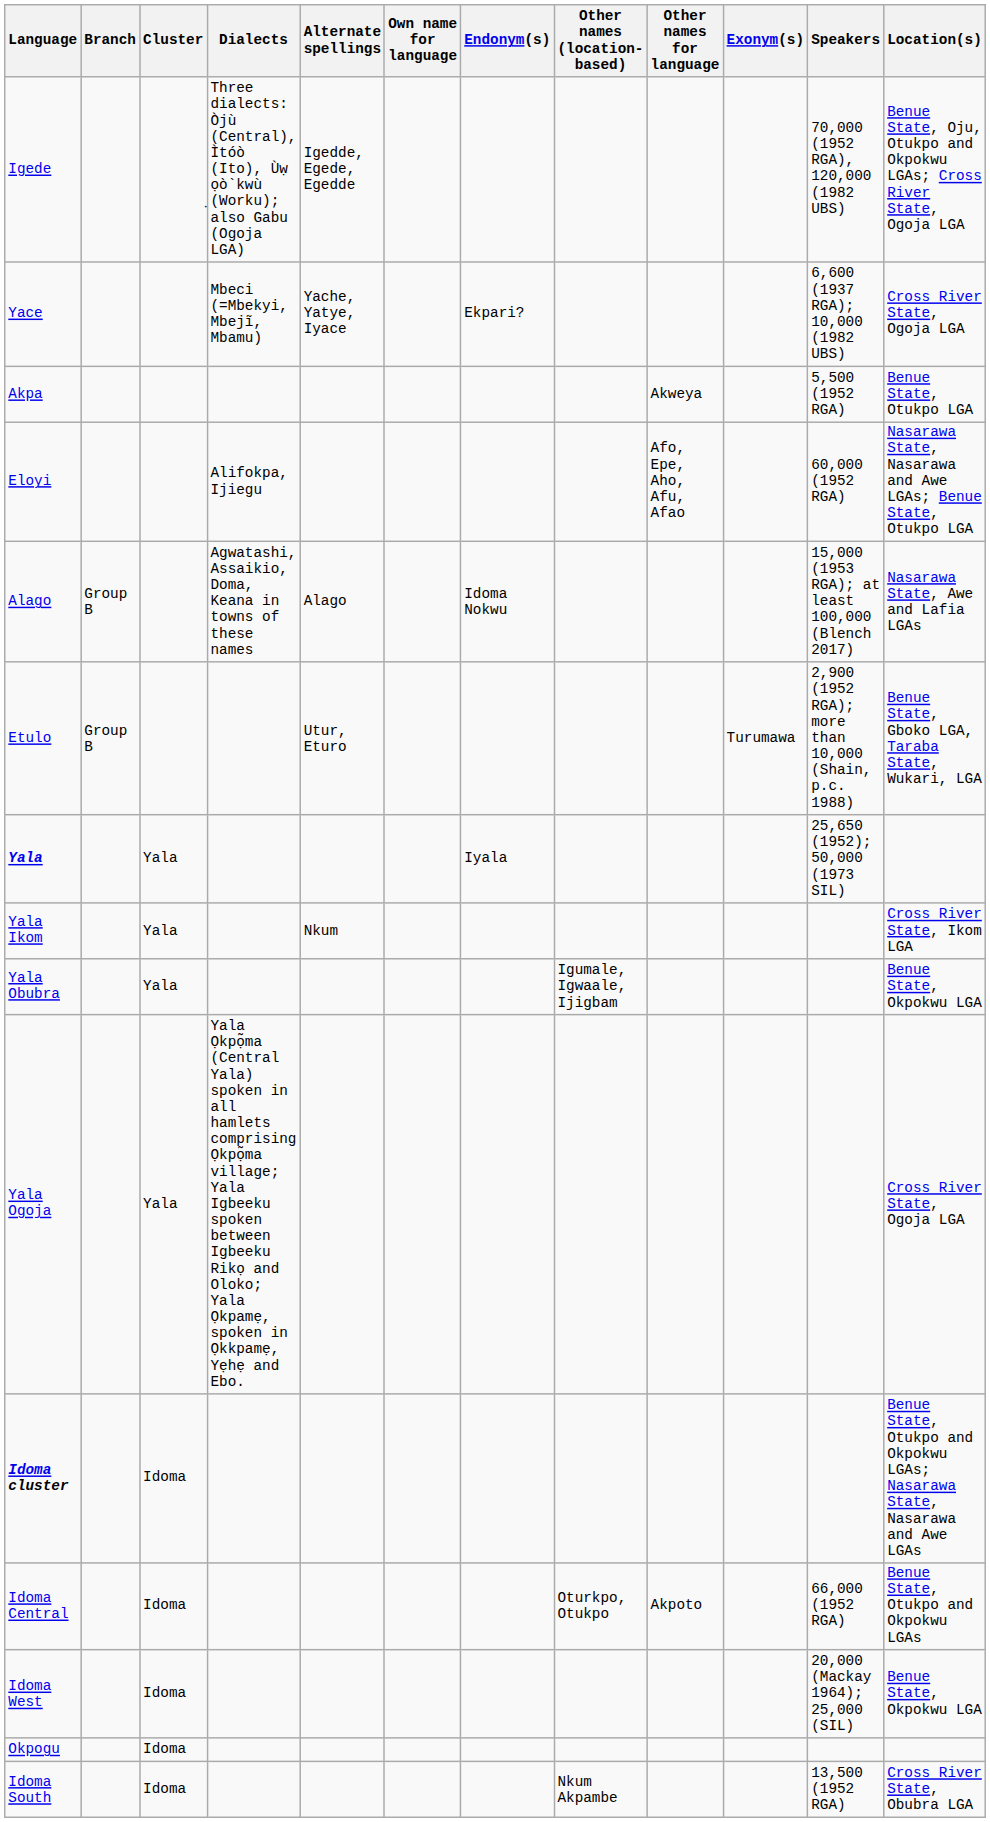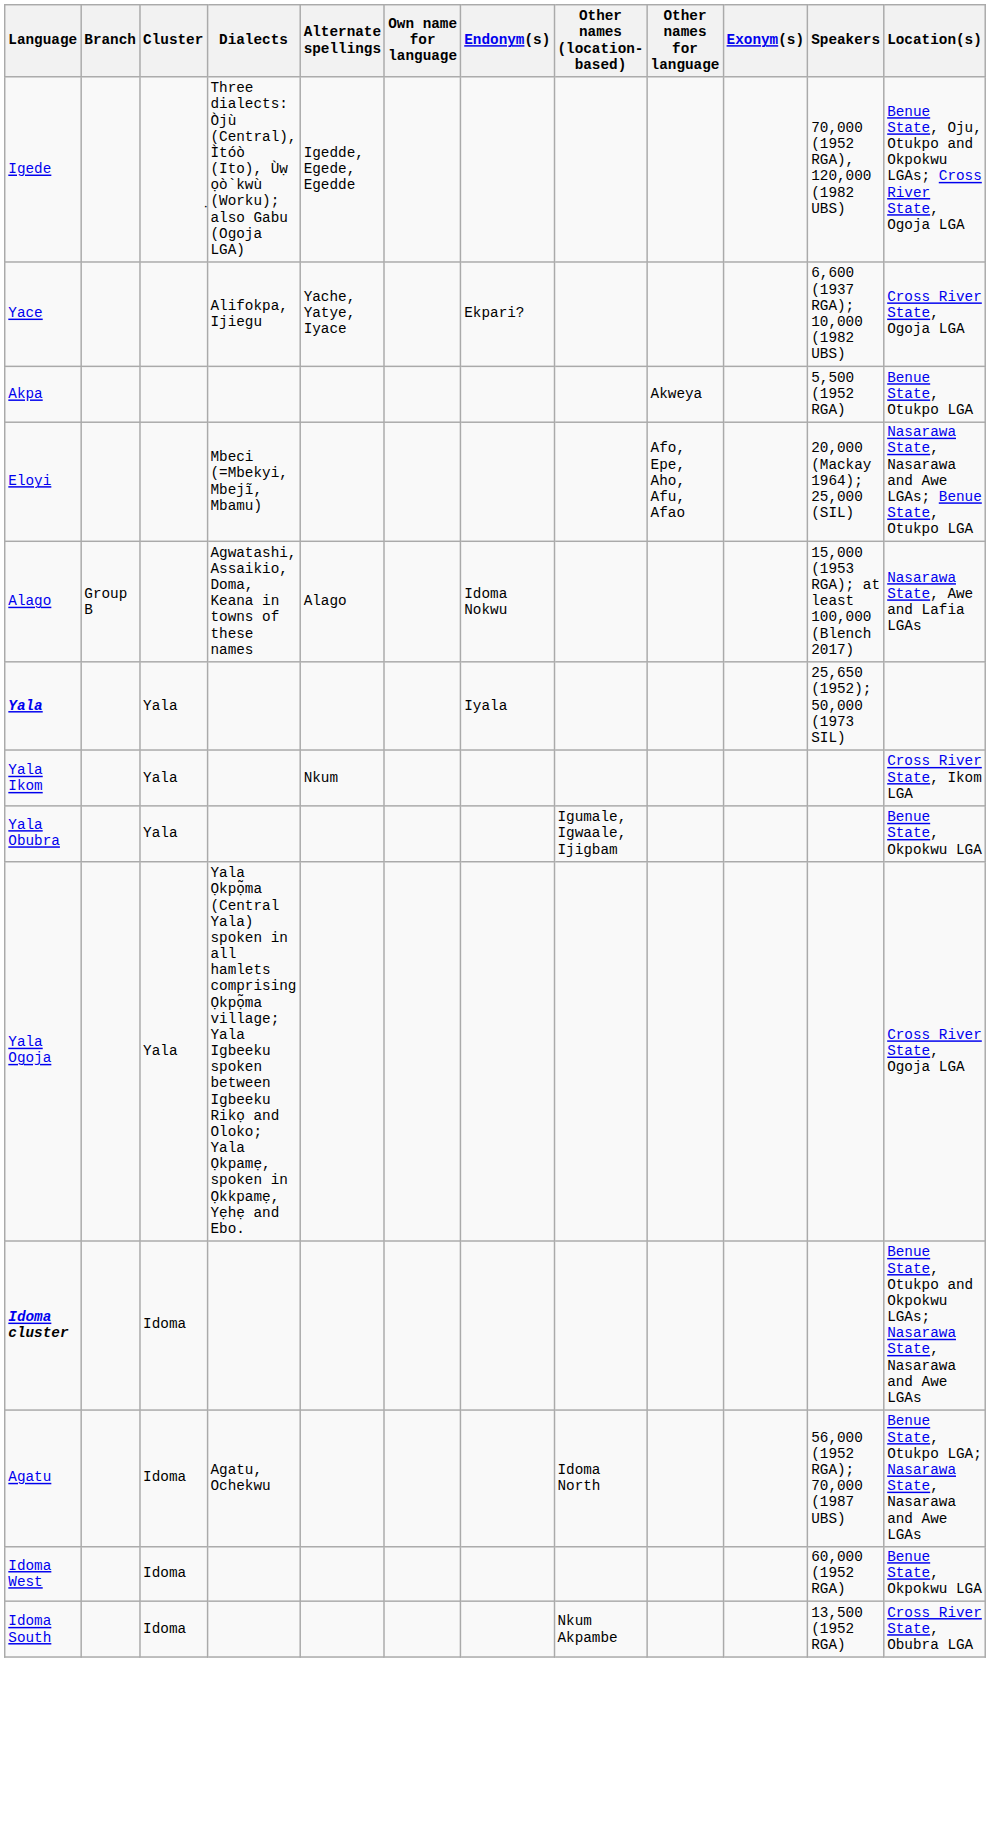 <table class="wikitable sortable" | style="font-size: 75%;" |>
 <tr>
 <th>Language</th>
 <th>Branch</th>
 <th>Cluster</th>
 <th>Dialects</th>
 <th>Alternate spellings</th>
 <th>Own name for language</th>
 <th><a href='#'>Endonym</a>(s)</th>
 <th>Other names (location-based)</th>
 <th>Other names for language</th>
 <th><a href='#'>Exonym</a>(s)</th>
 <th>Speakers</th>
 <th>Location(s)</th>
 </tr>
 <tr>
 <td><a href='#'>Igede</a></td>
 <td></td>
 <td></td>
 <td>Three dialects: Òjù (Central), Ìtóò (Ito), Ùẉ ọò`kwù ̣(Worku); also Gabu (Ogoja LGA)</td>
 <td>Igedde, Egede, Egedde</td>
 <td></td>
 <td></td>
 <td></td>
 <td></td>
 <td></td>
 <td>70,000 (1952 RGA), 120,000 (1982 UBS)</td>
 <td><a href='#'>Benue State</a>, Oju, Otukpo and Okpokwu LGAs; <a href='#'>Cross River State</a>, Ogoja LGA</td>
 </tr>
 <tr>
 <td><a href='#'>Yace</a></td>
 <td></td>
 <td></td>
-<td>Mbeci (=Mbekyi, Mbejĩ, Mbamu)</td>
+<td>Alifokpa, Ijiegu</td>
 <td>Yache, Yatye, Iyace</td>
 <td></td>
 <td>Ekpari?</td>
 <td></td>
 <td></td>
 <td></td>
 <td>6,600 (1937 RGA); 10,000 (1982 UBS)</td>
 <td><a href='#'>Cross River State</a>, Ogoja LGA</td>
 </tr>
 <tr>
 <td><a href='#'>Akpa</a></td>
 <td></td>
 <td></td>
 <td></td>
 <td></td>
 <td></td>
 <td></td>
 <td></td>
 <td>Akweya</td>
 <td></td>
 <td>5,500 (1952 RGA)</td>
 <td><a href='#'>Benue State</a>, Otukpo LGA</td>
 </tr>
 <tr>
 <td><a href='#'>Eloyi</a></td>
 <td></td>
 <td></td>
-<td>Alifokpa, Ijiegu</td>
+<td>Mbeci (=Mbekyi, Mbejĩ, Mbamu)</td>
 <td></td>
 <td></td>
 <td></td>
 <td></td>
 <td>Afo, Epe, Aho, Afu, Afao</td>
 <td></td>
-<td>60,000 (1952 RGA)</td>
+<td>20,000 (Mackay 1964); 25,000 (SIL)</td>
 <td><a href='#'>Nasarawa State</a>, Nasarawa and Awe LGAs; <a href='#'>Benue State</a>, Otukpo LGA</td>
 </tr>
 <tr>
 <td><a href='#'>Alago</a></td>
 <td>Group B</td>
 <td></td>
 <td>Agwatashi, Assaikio, Doma, Keana in towns of these names</td>
 <td>Alago</td>
 <td></td>
 <td>Idoma Nokwu</td>
 <td></td>
 <td></td>
 <td></td>
 <td>15,000 (1953 RGA); at least 100,000 (Blench 2017)</td>
 <td><a href='#'>Nasarawa State</a>, Awe and Lafia LGAs</td>
-</tr>
-<tr>
-<td><a href='#'>Etulo</a></td>
-<td>Group B</td>
-<td></td>
-<td></td>
-<td>Utur, Eturo</td>
-<td></td>
-<td></td>
-<td></td>
-<td></td>
-<td>Turumawa</td>
-<td>2,900 (1952 RGA); more than 10,000 (Shain, p.c. 1988)</td>
-<td><a href='#'>Benue State</a>, Gboko LGA, <a href='#'>Taraba State</a>, Wukari, LGA</td>
 </tr>
 <tr>
 <td><strong><em><a href='#'>Yala</a></em></strong></td>
 <td></td>
 <td>Yala</td>
 <td></td>
 <td></td>
 <td></td>
 <td>Iyala</td>
 <td></td>
 <td></td>
 <td></td>
 <td>25,650 (1952); 50,000 (1973 SIL)</td>
 <td></td>
 </tr>
 <tr>
 <td><a href='#'>Yala Ikom</a></td>
 <td></td>
 <td>Yala</td>
 <td></td>
 <td>Nkum</td>
 <td></td>
 <td></td>
 <td></td>
 <td></td>
 <td></td>
 <td></td>
 <td><a href='#'>Cross River State</a>, Ikom LGA</td>
 </tr>
 <tr>
 <td><a href='#'>Yala Obubra</a></td>
 <td></td>
 <td>Yala</td>
 <td></td>
 <td></td>
 <td></td>
 <td></td>
 <td>Igumale, Igwaale, Ijigbam</td>
 <td></td>
 <td></td>
 <td></td>
 <td><a href='#'>Benue State</a>, Okpokwu LGA</td>
 </tr>
 <tr>
 <td><a href='#'>Yala Ogoja</a></td>
 <td></td>
 <td>Yala</td>
 <td>Yala Ọkpọ̃ma (Central Yala) spoken in all hamlets comprising Ọkpọ̃ma village; Yala Igbeeku spoken between Igbeeku Rikọ and Oloko; Yala Ọkpamẹ, spoken in Ọkkpamẹ, Yẹhẹ and Ebo.</td>
 <td></td>
 <td></td>
 <td></td>
 <td></td>
 <td></td>
 <td></td>
 <td></td>
 <td><a href='#'>Cross River State</a>, Ogoja LGA</td>
 </tr>
 <tr>
 <td><strong><em><a href='#'>Idoma</a> cluster</em></strong></td>
 <td></td>
 <td>Idoma</td>
 <td></td>
 <td></td>
 <td></td>
 <td></td>
 <td></td>
 <td></td>
 <td></td>
 <td></td>
 <td><a href='#'>Benue State</a>, Otukpo and Okpokwu LGAs; <a href='#'>Nasarawa State</a>, Nasarawa and Awe LGAs</td>
 </tr>
 <tr>
-<td><a href='#'>Idoma Central</a></td>
+<td><a href='#'>Agatu</a></td>
 <td></td>
 <td>Idoma</td>
+<td>Agatu, Ochekwu</td>
 <td></td>
 <td></td>
 <td></td>
+<td>Idoma North</td>
 <td></td>
-<td>Oturkpo, Otukpo</td>
-<td>Akpoto</td>
 <td></td>
-<td>66,000 (1952 RGA)</td>
-<td><a href='#'>Benue State</a>, Otukpo and Okpokwu LGAs</td>
+<td>56,000 (1952 RGA); 70,000 (1987 UBS)</td>
+<td><a href='#'>Benue State</a>, Otukpo LGA; <a href='#'>Nasarawa State</a>, Nasarawa and Awe LGAs</td>
 </tr>
 <tr>
 <td><a href='#'>Idoma West</a></td>
 <td></td>
 <td>Idoma</td>
 <td></td>
 <td></td>
 <td></td>
 <td></td>
 <td></td>
 <td></td>
 <td></td>
-<td>20,000 (Mackay 1964); 25,000 (SIL)</td>
+<td>60,000 (1952 RGA)</td>
 <td><a href='#'>Benue State</a>, Okpokwu LGA</td>
-</tr>
-<tr>
-<td><a href='#'>Okpogu</a></td>
-<td></td>
-<td>Idoma</td>
-<td></td>
-<td></td>
-<td></td>
-<td></td>
-<td></td>
-<td></td>
-<td></td>
-<td></td>
-<td></td>
 </tr>
 <tr>
 <td><a href='#'>Idoma South</a></td>
 <td></td>
 <td>Idoma</td>
 <td></td>
 <td></td>
 <td></td>
 <td></td>
 <td>Nkum Akpambe</td>
 <td></td>
 <td></td>
 <td>13,500 (1952 RGA)</td>
 <td><a href='#'>Cross River State</a>, Obubra LGA</td>
 </tr>
 </table>
